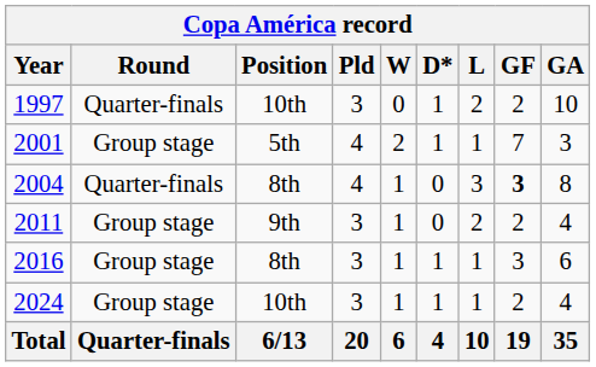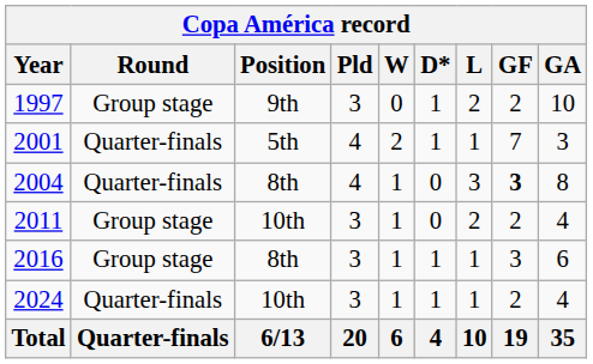 <table class="wikitable">
 <tr align=center>
 <th colspan=9><a href='#'>Copa América</a> record</th>
 </tr>
 <tr>
 <th>Year</th>
 <th>Round</th>
 <th>Position</th>
 <th>Pld</th>
 <th>W</th>
 <th>D*</th>
 <th>L</th>
 <th>GF</th>
 <th>GA</th>
 </tr>
 <tr align=center>
 <td> <a href='#'>1997</a></td>
-<td>Quarter-finals</td>
-<td>10th</td>
+<td>Group stage</td>
+<td>9th</td>
 <td>3</td>
 <td>0</td>
 <td>1</td>
 <td>2</td>
 <td>2</td>
 <td>10</td>
 </tr>
 <tr align=center>
 <td> <a href='#'>2001</a></td>
-<td>Group stage</td>
+<td>Quarter-finals</td>
 <td>5th</td>
 <td>4</td>
 <td>2</td>
 <td>1</td>
 <td>1</td>
 <td>7</td>
 <td>3</td>
 </tr>
 <tr align=center>
 <td> <a href='#'>2004</a></td>
 <td>Quarter-finals</td>
 <td>8th</td>
 <td>4</td>
 <td>1</td>
 <td>0</td>
 <td>3</td>
 <td><strong>3</strong></td>
 <td>8</td>
 </tr>
 <tr align=center>
 <td> <a href='#'>2011</a></td>
 <td>Group stage</td>
-<td>9th</td>
+<td>10th</td>
 <td>3</td>
 <td>1</td>
 <td>0</td>
 <td>2</td>
 <td>2</td>
 <td>4</td>
 </tr>
 <tr align=center>
 <td> <a href='#'>2016</a></td>
 <td>Group stage</td>
 <td>8th</td>
 <td>3</td>
 <td>1</td>
 <td>1</td>
 <td>1</td>
 <td>3</td>
 <td>6</td>
 </tr>
 <tr align=center>
 <td> <a href='#'>2024</a></td>
-<td>Group stage</td>
+<td>Quarter-finals</td>
 <td>10th</td>
 <td>3</td>
 <td>1</td>
 <td>1</td>
 <td>1</td>
 <td>2</td>
 <td>4</td>
 </tr>
 <tr align=center>
 <th>Total</th>
 <th>Quarter-finals</th>
 <th>6/13</th>
 <th>20</th>
 <th>6</th>
 <th>4</th>
 <th>10</th>
 <th>19</th>
 <th>35</th>
 </tr>
 </table>
